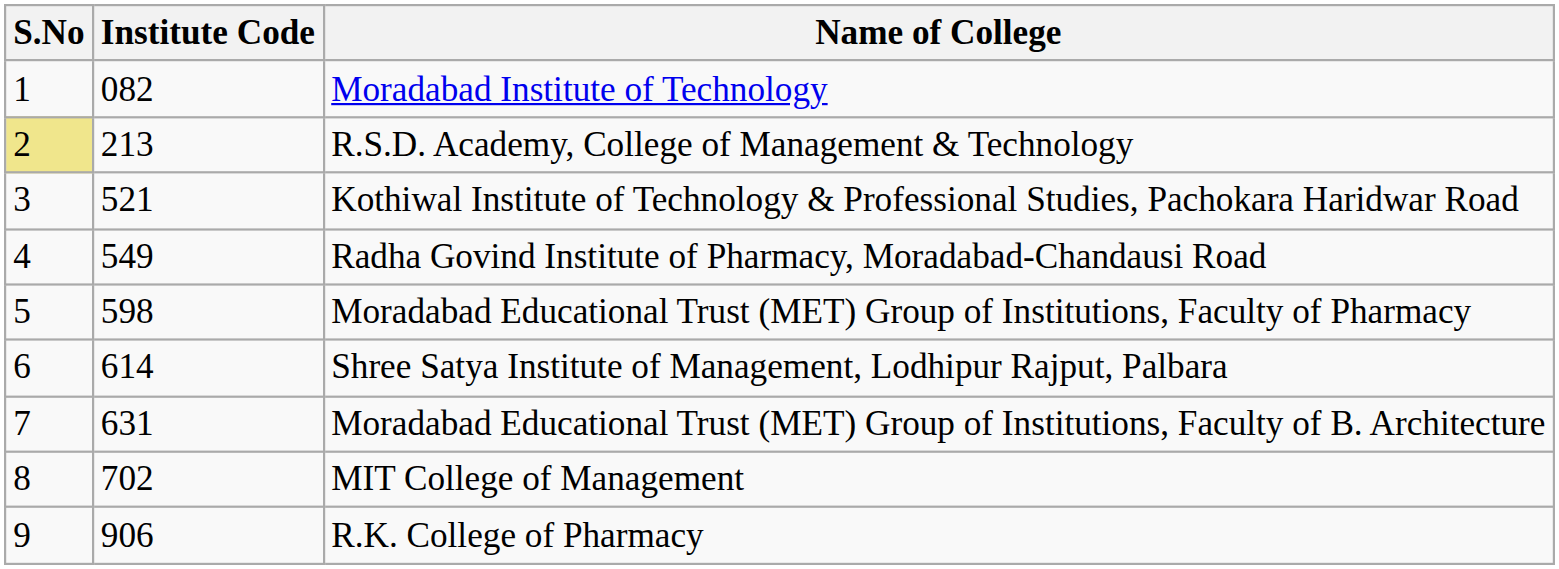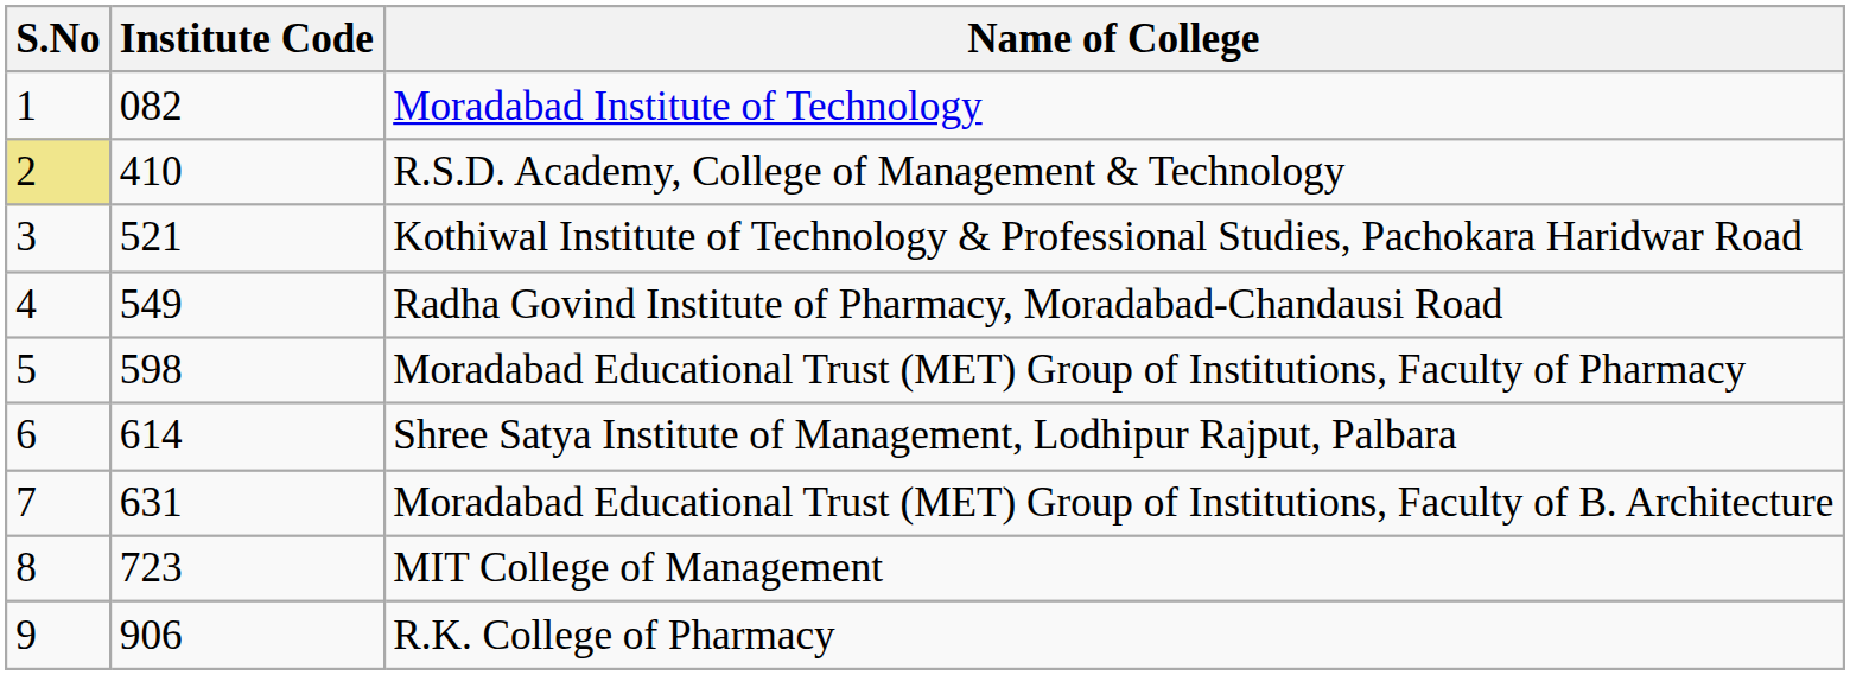 <table class="wikitable sortable">
 <tr>
 <th>S.No</th>
 <th>Institute Code</th>
 <th>Name of College</th>
 </tr>
 <tr>
 <td>1</td>
 <td>082</td>
 <td><a href='#'>Moradabad Institute of Technology</a></td>
 </tr>
 <tr>
 <td style="background: khaki;">2</td>
-<td>213</td>
+<td>410</td>
 <td>R.S.D. Academy, College of Management & Technology</td>
 </tr>
 <tr>
 <td>3</td>
 <td>521</td>
 <td>Kothiwal Institute of Technology & Professional Studies, Pachokara Haridwar Road</td>
 </tr>
 <tr>
 <td>4</td>
 <td>549</td>
 <td>Radha Govind Institute of Pharmacy, Moradabad-Chandausi Road</td>
 </tr>
 <tr>
 <td>5</td>
 <td>598</td>
 <td>Moradabad Educational Trust (MET) Group of Institutions, Faculty of Pharmacy</td>
 </tr>
 <tr>
 <td>6</td>
 <td>614</td>
 <td>Shree Satya Institute of Management, Lodhipur Rajput, Palbara</td>
 </tr>
 <tr>
 <td>7</td>
 <td>631</td>
 <td>Moradabad Educational Trust (MET) Group of Institutions, Faculty of B. Architecture</td>
 </tr>
 <tr>
 <td>8</td>
-<td>702</td>
+<td>723</td>
 <td>MIT College of Management</td>
 </tr>
 <tr>
 <td>9</td>
 <td>906</td>
 <td>R.K. College of Pharmacy</td>
 </tr>
 </table>
